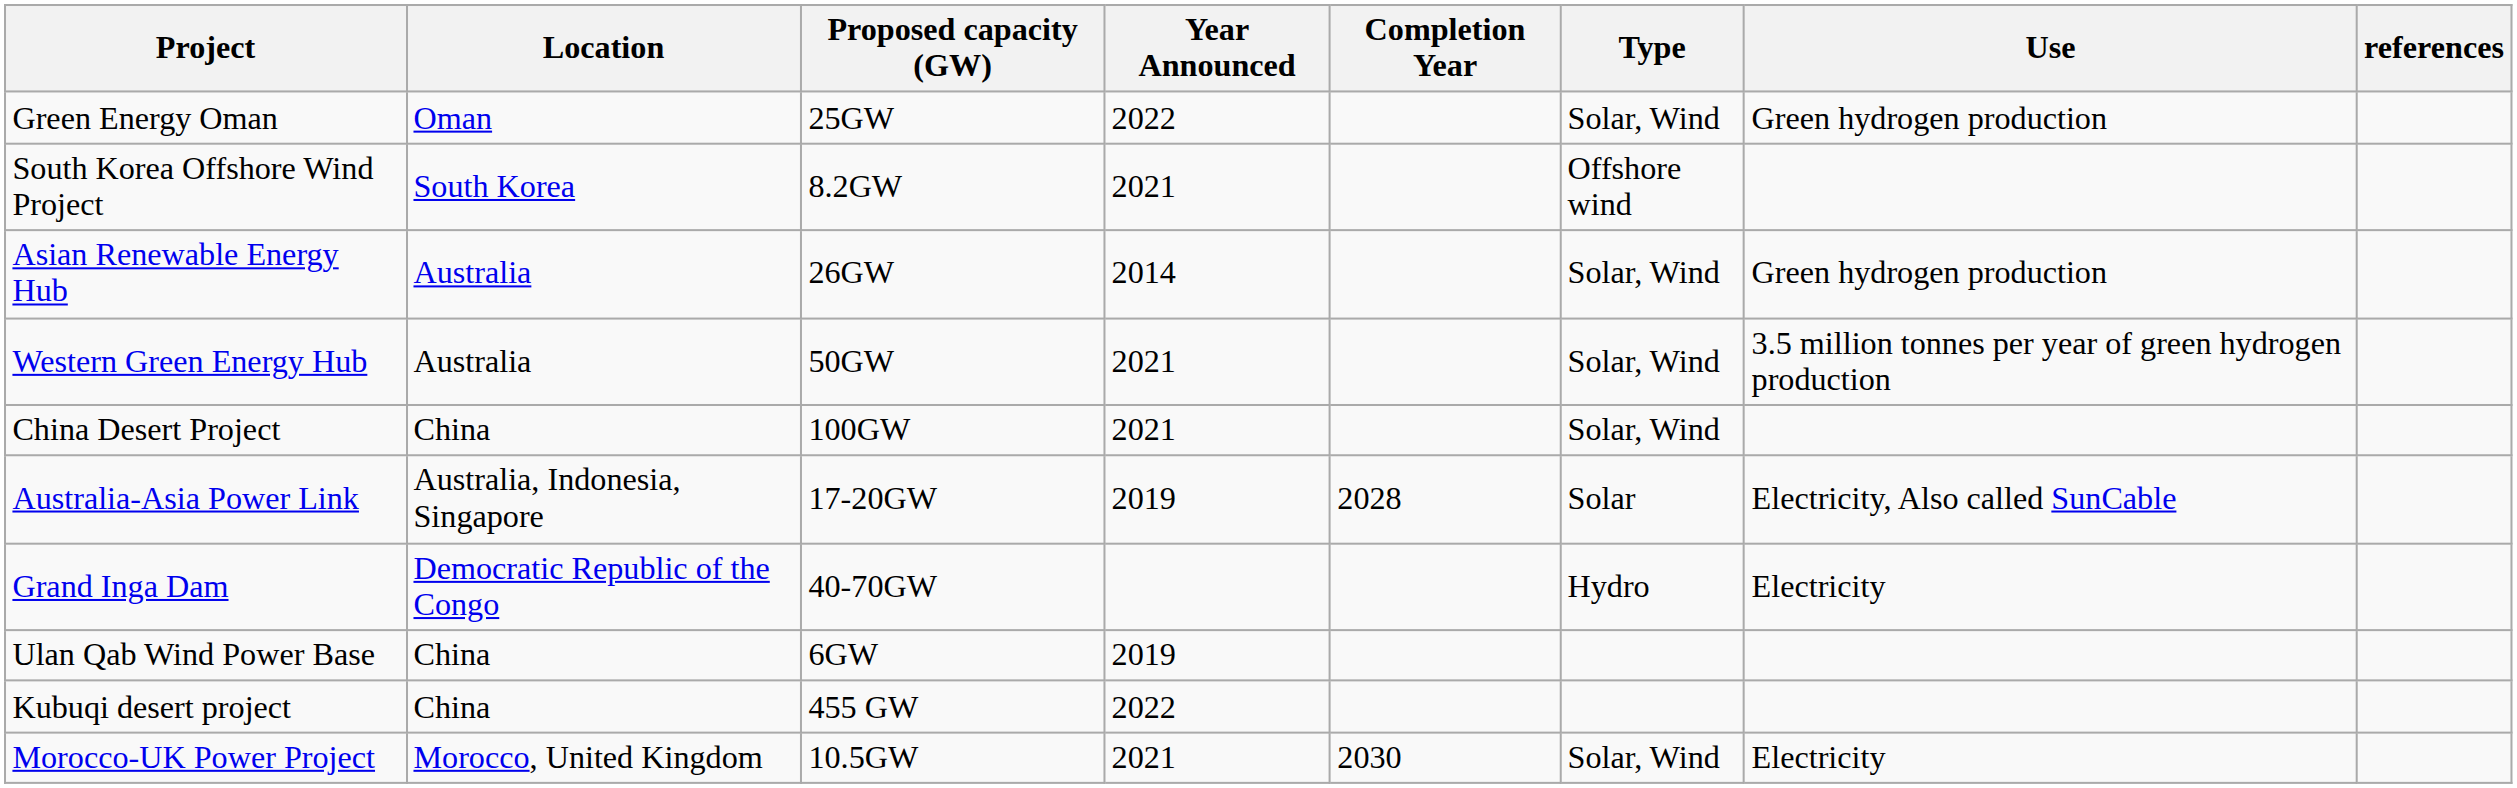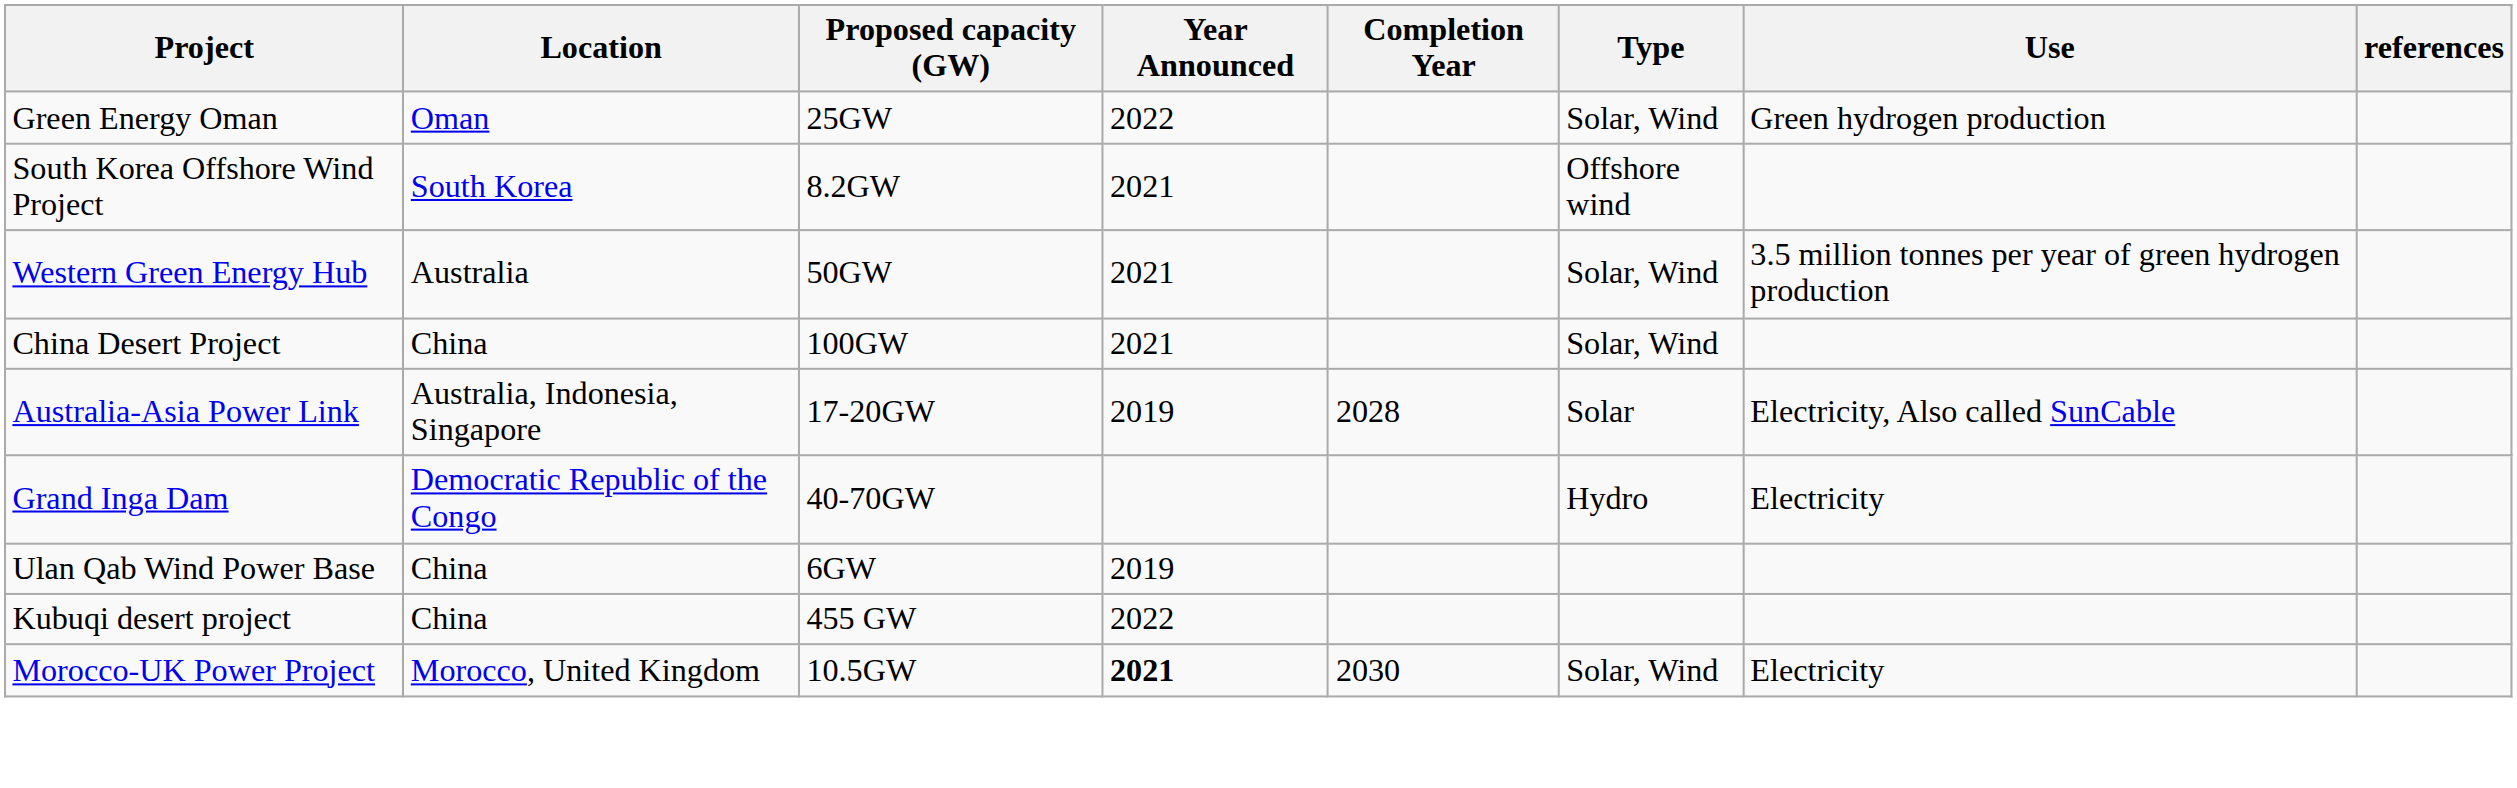 <table class="wikitable sortable">
 <tr>
 <th>Project</th>
 <th>Location</th>
 <th>Proposed capacity (GW)</th>
 <th>Year Announced</th>
 <th>Completion Year</th>
 <th>Type</th>
 <th>Use</th>
 <th>references</th>
 </tr>
 <tr>
 <td>Green Energy Oman</td>
 <td><a href='#'>Oman</a></td>
 <td>25GW</td>
 <td>2022</td>
 <td></td>
 <td>Solar, Wind</td>
 <td>Green hydrogen production</td>
 <td></td>
 </tr>
 <tr>
 <td>South Korea Offshore Wind Project</td>
 <td><a href='#'>South Korea</a></td>
 <td>8.2GW</td>
 <td>2021</td>
 <td></td>
 <td>Offshore wind</td>
 <td></td>
-<td></td>
-</tr>
-<tr>
-<td><a href='#'>Asian Renewable Energy Hub</a></td>
-<td><a href='#'>Australia</a></td>
-<td>26GW</td>
-<td>2014</td>
-<td></td>
-<td>Solar, Wind</td>
-<td>Green hydrogen production</td>
 <td></td>
 </tr>
 <tr>
 <td><a href='#'>Western Green Energy Hub</a></td>
 <td>Australia</td>
 <td>50GW</td>
 <td>2021</td>
 <td></td>
 <td>Solar, Wind</td>
 <td>3.5 million tonnes per year of green hydrogen production</td>
 <td></td>
 </tr>
 <tr>
 <td>China Desert Project</td>
 <td>China</td>
 <td>100GW</td>
 <td>2021</td>
 <td></td>
 <td>Solar, Wind</td>
 <td></td>
 <td></td>
 </tr>
 <tr>
 <td><a href='#'>Australia-Asia Power Link</a></td>
 <td>Australia, Indonesia, Singapore</td>
 <td>17-20GW</td>
 <td>2019</td>
 <td>2028</td>
 <td>Solar</td>
 <td>Electricity,  Also called <a href='#'>SunCable</a></td>
 <td></td>
 </tr>
 <tr>
 <td><a href='#'>Grand Inga Dam</a></td>
 <td><a href='#'>Democratic Republic of the Congo</a></td>
 <td>40-70GW</td>
 <td></td>
 <td></td>
 <td>Hydro</td>
 <td>Electricity</td>
 <td></td>
 </tr>
 <tr>
 <td>Ulan Qab Wind Power Base</td>
 <td>China</td>
 <td>6GW</td>
 <td>2019</td>
 <td></td>
 <td></td>
 <td></td>
 <td></td>
 </tr>
 <tr>
 <td>Kubuqi desert project</td>
 <td>China</td>
 <td>455 GW</td>
 <td>2022</td>
 <td></td>
 <td></td>
 <td></td>
 <td></td>
 </tr>
 <tr>
 <td><a href='#'>Morocco-UK Power Project</a></td>
 <td><a href='#'>Morocco</a>, United Kingdom</td>
 <td>10.5GW</td>
-<td>2021</td>
+<td><strong>2021</strong></td>
 <td>2030</td>
 <td>Solar, Wind</td>
 <td>Electricity</td>
 <td></td>
 </tr>
 </table>
